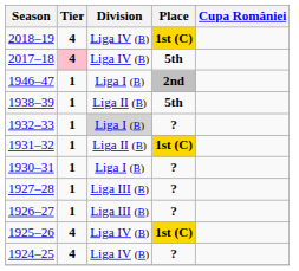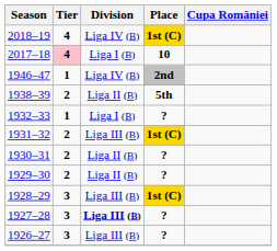 <table class="wikitable" style="text-align:center; font-size:90%">
 <tr>
 <th>Season</th>
 <th>Tier</th>
 <th>Division</th>
 <th>Place</th>
 <th><a href='#'>Cupa României</a></th>
 </tr>
 <tr>
 <td><a href='#'>2018–19</a></td>
 <td><strong>4</strong></td>
 <td><a href='#'>Liga IV</a> <small>(<a href='#'>B</a>)</small></td>
 <td align=center bgcolor=gold><strong>1st (C)</strong></td>
 <td></td>
 </tr>
 <tr>
 <td><a href='#'>2017–18</a></td>
 <td style="background: pink;"><strong>4</strong></td>
-<td><a href='#'>Liga IV</a> <small>(<a href='#'>B</a>)</small></td>
-<td><strong>5th</strong></td>
+<td><a href='#'>Liga I</a> <small>(<a href='#'>B</a>)</small></td>
+<td align=center><strong>10</strong></td>
 <td></td>
 </tr>
 <tr>
 <td><a href='#'>1946–47</a></td>
 <td><strong>1</strong></td>
-<td><a href='#'>Liga I</a> <small>(<a href='#'>B</a>)</small></td>
+<td><a href='#'>Liga IV</a> <small>(<a href='#'>B</a>)</small></td>
 <td align=center bgcolor=silver><strong>2nd</strong></td>
 <td></td>
 </tr>
 <tr>
 <td><a href='#'>1938–39</a></td>
-<td><strong>1</strong></td>
+<td><strong>2</strong></td>
 <td><a href='#'>Liga II</a> <small>(<a href='#'>B</a>)</small></td>
 <td><strong>5th</strong></td>
 <td></td>
 </tr>
 <tr>
 <td><a href='#'>1932–33</a></td>
 <td><strong>1</strong></td>
-<td style="background: lightgrey;"><a href='#'>Liga I</a> <small>(<a href='#'>B</a>)</small></td>
+<td><a href='#'>Liga I</a> <small>(<a href='#'>B</a>)</small></td>
 <td align=center><strong>?</strong></td>
 <td></td>
 </tr>
 <tr>
 <td><a href='#'>1931–32</a></td>
-<td><strong>1</strong></td>
-<td><a href='#'>Liga II</a> <small>(<a href='#'>B</a>)</small></td>
+<td><strong>2</strong></td>
+<td><a href='#'>Liga III</a> <small>(<a href='#'>B</a>)</small></td>
 <td align=center bgcolor=gold><strong>1st (C)</strong></td>
 <td></td>
 </tr>
 <tr>
 <td><a href='#'>1930–31</a></td>
-<td><strong>1</strong></td>
-<td><a href='#'>Liga I</a> <small>(<a href='#'>B</a>)</small></td>
+<td><strong>2</strong></td>
+<td><a href='#'>Liga II</a> <small>(<a href='#'>B</a>)</small></td>
 <td align=center><strong>?</strong></td>
 <td></td>
 </tr>
 <tr>
+<td><a href='#'>1929–30</a></td>
+<td><strong>2</strong></td>
+<td><a href='#'>Liga II</a> <small>(<a href='#'>B</a>)</small></td>
+<td align=center><strong>?</strong></td>
+<td></td>
+</tr>
+<tr>
+<td><a href='#'>1928–29</a></td>
+<td><strong>3</strong></td>
+<td><a href='#'>Liga III</a> <small>(<a href='#'>B</a>)</small></td>
+<td align=center bgcolor=gold><strong>1st (C)</strong></td>
+<td></td>
+</tr>
+<tr>
 <td><a href='#'>1927–28</a></td>
-<td><strong>1</strong></td>
-<td><a href='#'>Liga III</a> <small>(<a href='#'>B</a>)</small></td>
+<td><strong>3</strong></td>
+<td><strong><a href='#'>Liga III</a> <small>(<a href='#'>B</a>)</small></strong></td>
 <td><strong>?</strong></td>
 <td></td>
 </tr>
 <tr>
 <td><a href='#'>1926–27</a></td>
-<td><strong>1</strong></td>
+<td><strong>3</strong></td>
 <td><a href='#'>Liga III</a> <small>(<a href='#'>B</a>)</small></td>
-<td><strong>?</strong></td>
-<td></td>
-</tr>
-<tr>
-<td><a href='#'>1925–26</a></td>
-<td><strong>4</strong></td>
-<td><a href='#'>Liga IV</a> <small>(<a href='#'>B</a>)</small></td>
-<td align=center bgcolor=gold><strong>1st (C)</strong></td>
-<td></td>
-</tr>
-<tr>
-<td><a href='#'>1924–25</a></td>
-<td><strong>4</strong></td>
-<td><a href='#'>Liga IV</a> <small>(<a href='#'>B</a>)</small></td>
 <td><strong>?</strong></td>
 <td></td>
 </tr>
 <tr>
 </tr>
 </table>
